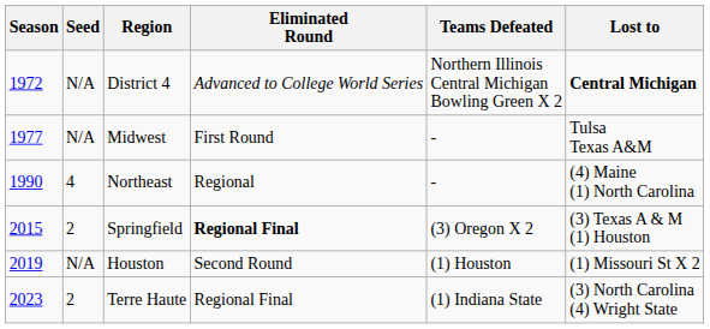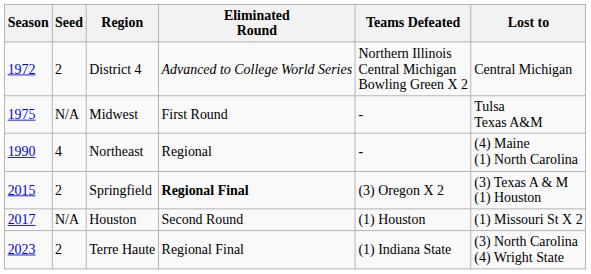 <table class="wikitable">
 <tr>
 <th>Season</th>
 <th>Seed</th>
 <th>Region</th>
 <th>Eliminated<br>Round</th>
 <th>Teams Defeated</th>
 <th>Lost to</th>
 </tr>
 <tr>
 <td><a href='#'>1972</a></td>
-<td>N/A</td>
+<td>2</td>
 <td>District 4</td>
 <td><em>Advanced to College World Series</em></td>
 <td>Northern Illinois<br>Central Michigan<br>Bowling Green X 2</td>
-<td><strong>Central Michigan</strong></td>
+<td>Central Michigan</td>
 </tr>
 <tr>
-<td><a href='#'>1977</a></td>
+<td><a href='#'>1975</a></td>
 <td>N/A</td>
 <td>Midwest</td>
 <td>First Round</td>
 <td>-</td>
 <td>Tulsa<br>Texas A&M</td>
 </tr>
 <tr>
 <td><a href='#'>1990</a></td>
 <td>4</td>
 <td>Northeast</td>
 <td>Regional</td>
 <td>-</td>
 <td>(4) Maine<br> (1) North Carolina</td>
 </tr>
 <tr>
 <td><a href='#'>2015</a></td>
 <td>2</td>
 <td>Springfield</td>
 <td><strong>Regional Final</strong></td>
 <td>(3) Oregon X 2</td>
 <td>(3) Texas A & M<br>(1) Houston</td>
 </tr>
 <tr>
-<td><a href='#'>2019</a></td>
+<td><a href='#'>2017</a></td>
 <td>N/A</td>
 <td>Houston</td>
 <td>Second Round</td>
 <td>(1) Houston</td>
 <td>(1) Missouri St X 2</td>
 </tr>
 <tr>
 <td><a href='#'>2023</a></td>
 <td>2</td>
 <td>Terre Haute</td>
 <td>Regional Final</td>
 <td>(1) Indiana State</td>
 <td>(3)  North Carolina<br>(4) Wright State</td>
 </tr>
 </table>
